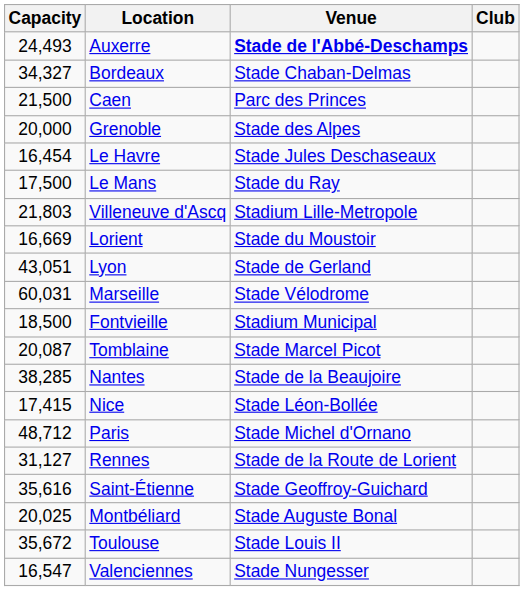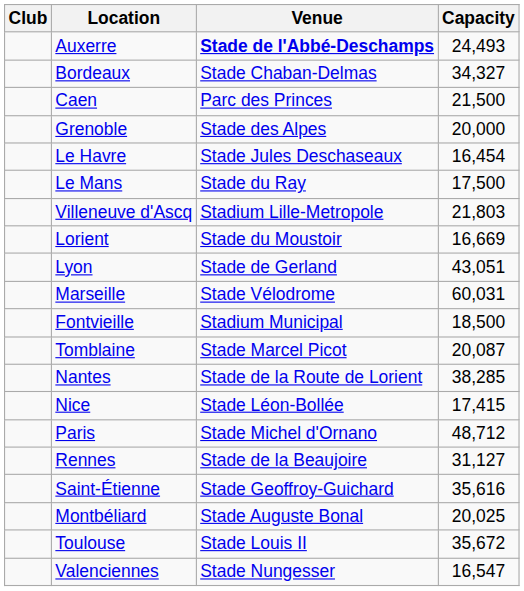 <table class="wikitable sortable">
 <tr>
-<th>Capacity</th>
+<th>Club</th>
 <th>Location</th>
 <th>Venue</th>
-<th>Club</th>
+<th>Capacity</th>
 </tr>
 <tr>
-<td align="center">24,493</td>
+<td></td>
 <td><a href='#'>Auxerre</a></td>
 <td><strong><a href='#'>Stade de l'Abbé-Deschamps</a></strong></td>
-<td></td>
+<td align="center">24,493</td>
 </tr>
 <tr>
-<td align="center">34,327</td>
+<td></td>
 <td><a href='#'>Bordeaux</a></td>
 <td><a href='#'>Stade Chaban-Delmas</a></td>
-<td></td>
+<td align="center">34,327</td>
 </tr>
 <tr>
-<td align="center">21,500</td>
+<td></td>
 <td><a href='#'>Caen</a></td>
 <td><a href='#'>Parc des Princes</a></td>
-<td></td>
+<td align="center">21,500</td>
 </tr>
 <tr>
-<td align="center">20,000</td>
+<td></td>
 <td><a href='#'>Grenoble</a></td>
 <td><a href='#'>Stade des Alpes</a></td>
-<td></td>
+<td align="center">20,000</td>
 </tr>
 <tr>
-<td align="center">16,454</td>
+<td></td>
 <td><a href='#'>Le Havre</a></td>
 <td><a href='#'>Stade Jules Deschaseaux</a></td>
-<td></td>
+<td align="center">16,454</td>
 </tr>
 <tr>
-<td align="center">17,500</td>
+<td></td>
 <td><a href='#'>Le Mans</a></td>
 <td><a href='#'>Stade du Ray</a></td>
-<td></td>
+<td align="center">17,500</td>
 </tr>
 <tr>
-<td align="center">21,803</td>
+<td></td>
 <td><a href='#'>Villeneuve d'Ascq</a></td>
 <td><a href='#'>Stadium Lille-Metropole</a></td>
-<td></td>
+<td align="center">21,803</td>
 </tr>
 <tr>
-<td align="center">16,669</td>
+<td></td>
 <td><a href='#'>Lorient</a></td>
 <td><a href='#'>Stade du Moustoir</a></td>
-<td></td>
+<td align="center">16,669</td>
 </tr>
 <tr>
-<td align="center">43,051</td>
+<td></td>
 <td><a href='#'>Lyon</a></td>
 <td><a href='#'>Stade de Gerland</a></td>
-<td></td>
+<td align="center">43,051</td>
 </tr>
 <tr>
-<td align="center">60,031</td>
+<td></td>
 <td><a href='#'>Marseille</a></td>
 <td><a href='#'>Stade Vélodrome</a></td>
-<td></td>
+<td align="center">60,031</td>
 </tr>
 <tr>
-<td align="center">18,500</td>
+<td></td>
 <td><a href='#'>Fontvieille</a></td>
 <td><a href='#'>Stadium Municipal</a></td>
-<td></td>
+<td align="center">18,500</td>
 </tr>
 <tr>
-<td align="center">20,087</td>
+<td></td>
 <td><a href='#'>Tomblaine</a></td>
 <td><a href='#'>Stade Marcel Picot</a></td>
-<td></td>
+<td align="center">20,087</td>
 </tr>
 <tr>
+<td></td>
+<td><a href='#'>Nantes</a></td>
+<td><a href='#'>Stade de la Route de Lorient</a></td>
 <td align="center">38,285</td>
-<td><a href='#'>Nantes</a></td>
-<td><a href='#'>Stade de la Beaujoire</a></td>
-<td></td>
 </tr>
 <tr>
-<td align="center">17,415</td>
+<td></td>
 <td><a href='#'>Nice</a></td>
 <td><a href='#'>Stade Léon-Bollée</a></td>
-<td></td>
+<td align="center">17,415</td>
 </tr>
 <tr>
-<td align="center">48,712</td>
+<td></td>
 <td><a href='#'>Paris</a></td>
 <td><a href='#'>Stade Michel d'Ornano</a></td>
-<td></td>
+<td align="center">48,712</td>
 </tr>
 <tr>
+<td></td>
+<td><a href='#'>Rennes</a></td>
+<td><a href='#'>Stade de la Beaujoire</a></td>
 <td align="center">31,127</td>
-<td><a href='#'>Rennes</a></td>
-<td><a href='#'>Stade de la Route de Lorient</a></td>
-<td></td>
 </tr>
 <tr>
-<td align="center">35,616</td>
+<td></td>
 <td><a href='#'>Saint-Étienne</a></td>
 <td><a href='#'>Stade Geoffroy-Guichard</a></td>
-<td></td>
+<td align="center">35,616</td>
 </tr>
 <tr>
-<td align="center">20,025</td>
+<td></td>
 <td><a href='#'>Montbéliard</a></td>
 <td><a href='#'>Stade Auguste Bonal</a></td>
-<td></td>
+<td align="center">20,025</td>
 </tr>
 <tr>
-<td align="center">35,672</td>
+<td></td>
 <td><a href='#'>Toulouse</a></td>
 <td><a href='#'>Stade Louis II</a></td>
-<td></td>
+<td align="center">35,672</td>
 </tr>
 <tr>
-<td align="center">16,547</td>
+<td></td>
 <td><a href='#'>Valenciennes</a></td>
 <td><a href='#'>Stade Nungesser</a></td>
-<td></td>
+<td align="center">16,547</td>
 </tr>
 </table>
